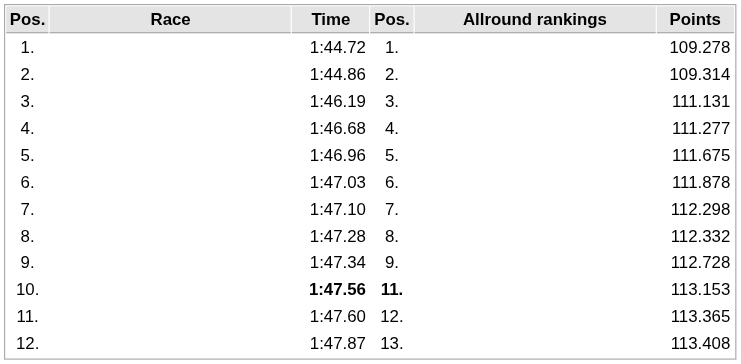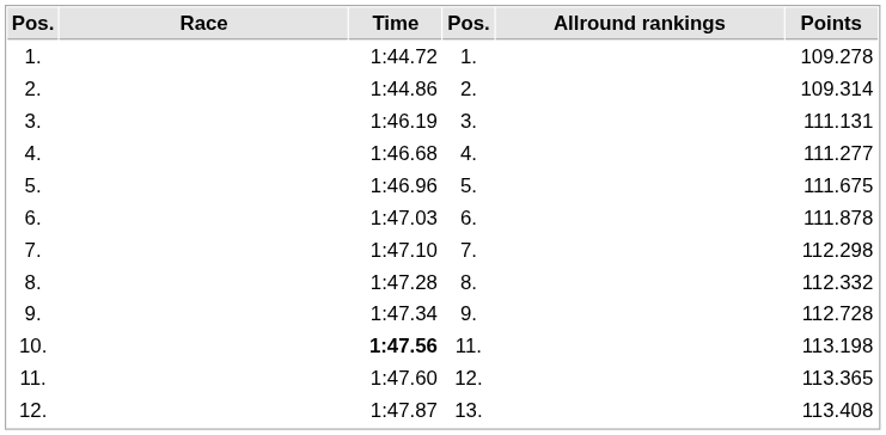 <table cellspacing="1" cellpadding="3" style="border:1px solid #AAAAAA;font-size:90%">
 <tr bgcolor="#E4E4E4">
 <th style="border-bottom:1px solid #AAAAAA" width=10>Pos.</th>
 <th style="border-bottom:1px solid #AAAAAA" width=200>Race</th>
 <th style="border-bottom:1px solid #AAAAAA" width=60>Time</th>
 <th style="border-bottom:1px solid #AAAAAA" width=10>Pos.</th>
 <th style="border-bottom:1px solid #AAAAAA" width=200>Allround rankings</th>
 <th style="border-bottom:1px solid #AAAAAA" width=60>Points</th>
 </tr>
 <tr>
 <td align="center">1.</td>
 <td></td>
 <td align="right">1:44.72</td>
 <td align="center">1.</td>
 <td></td>
 <td align="right">109.278</td>
 </tr>
 <tr>
 <td align="center">2.</td>
 <td></td>
 <td align="right">1:44.86</td>
 <td align="center">2.</td>
 <td></td>
 <td align="right">109.314</td>
 </tr>
 <tr>
 <td align="center">3.</td>
 <td></td>
 <td align="right">1:46.19</td>
 <td align="center">3.</td>
 <td></td>
 <td align="right">111.131</td>
 </tr>
 <tr>
 <td align="center">4.</td>
 <td></td>
 <td align="right">1:46.68</td>
 <td align="center">4.</td>
 <td></td>
 <td align="right">111.277</td>
 </tr>
 <tr>
 <td align="center">5.</td>
 <td></td>
 <td align="right">1:46.96</td>
 <td align="center">5.</td>
 <td></td>
 <td align="right">111.675</td>
 </tr>
 <tr>
 <td align="center">6.</td>
 <td></td>
 <td align="right">1:47.03</td>
 <td align="center">6.</td>
 <td></td>
 <td align="right">111.878</td>
 </tr>
 <tr>
 <td align="center">7.</td>
 <td></td>
 <td align="right">1:47.10</td>
 <td align="center">7.</td>
 <td></td>
 <td align="right">112.298</td>
 </tr>
 <tr>
 <td align="center">8.</td>
 <td></td>
 <td align="right">1:47.28</td>
 <td align="center">8.</td>
 <td></td>
 <td align="right">112.332</td>
 </tr>
 <tr>
 <td align="center">9.</td>
 <td></td>
 <td align="right">1:47.34</td>
 <td align="center">9.</td>
 <td></td>
 <td align="right">112.728</td>
 </tr>
 <tr>
 <td align="center">10.</td>
 <td></td>
 <td align="right"><strong>1:47.56</strong></td>
-<td align="center"><strong>11.</strong></td>
+<td align="center">11.</td>
 <td></td>
-<td align="right">113.153</td>
+<td align="right">113.198</td>
 </tr>
 <tr>
 <td align="center">11.</td>
 <td></td>
 <td align="right">1:47.60</td>
 <td align="center">12.</td>
 <td></td>
 <td align="right">113.365</td>
 </tr>
 <tr>
 <td align="center">12.</td>
 <td></td>
 <td align="right">1:47.87</td>
 <td align="center">13.</td>
 <td></td>
 <td align="right">113.408</td>
 </tr>
 <tr>
 </tr>
 </table>
